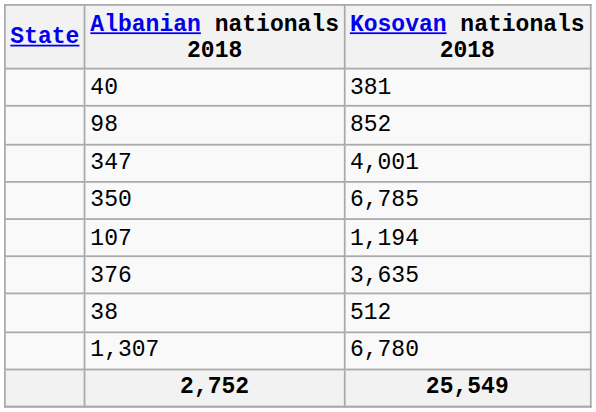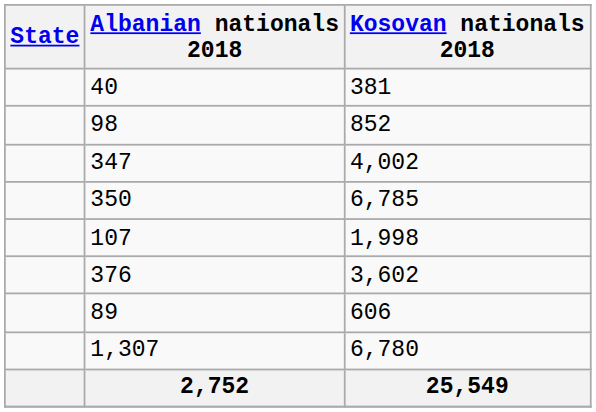 <table class="wikitable sortable">
 <tr>
 <th><a href='#'>State</a><br></th>
 <th> <a href='#'>Albanian</a> nationals<br>2018</th>
 <th> <a href='#'>Kosovan</a> nationals<br>2018</th>
 </tr>
 <tr>
 <td></td>
 <td>40</td>
 <td>381</td>
 </tr>
 <tr>
 <td></td>
 <td>98</td>
 <td>852</td>
 </tr>
 <tr>
 <td></td>
 <td>347</td>
-<td>4,001</td>
+<td>4,002</td>
 </tr>
 <tr>
 <td></td>
 <td>350</td>
 <td>6,785</td>
 </tr>
 <tr>
 <td></td>
 <td>107</td>
-<td>1,194</td>
+<td>1,998</td>
 </tr>
 <tr>
 <td></td>
 <td>376</td>
-<td>3,635</td>
+<td>3,602</td>
 </tr>
 <tr>
 <td></td>
-<td>38</td>
-<td>512</td>
+<td>89</td>
+<td>606</td>
 </tr>
 <tr>
 <td></td>
 <td>1,307</td>
 <td>6,780</td>
 </tr>
 <tr>
 <th></th>
 <th>2,752</th>
 <th>25,549</th>
 </tr>
 <tr>
 </tr>
 </table>
